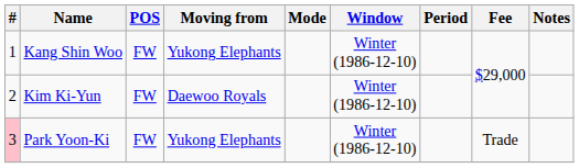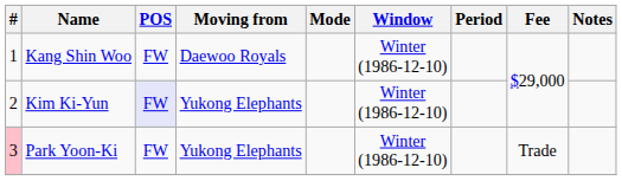 <table class="wikitable sortable" style="text-align: center; font-size:90%;">
 <tr>
 <th>#</th>
 <th>Name</th>
 <th><a href='#'>POS</a></th>
 <th>Moving from</th>
 <th>Mode</th>
 <th><a href='#'>Window</a></th>
 <th>Period</th>
 <th>Fee</th>
 <th>Notes</th>
 </tr>
 <tr>
 <td>1</td>
 <td align=left> <a href='#'>Kang Shin Woo</a></td>
 <td><a href='#'>FW</a></td>
-<td align=left> <a href='#'>Yukong Elephants</a></td>
+<td align=left> <a href='#'>Daewoo Royals</a></td>
 <td></td>
 <td><a href='#'>Winter</a><br>(1986-12-10)</td>
 <td></td>
 <td rowspan="2"><a href='#'>$</a>29,000</td>
 <td></td>
 </tr>
 <tr>
 <td>2</td>
 <td align=left> <a href='#'>Kim Ki-Yun</a></td>
-<td><a href='#'>FW</a></td>
-<td align=left> <a href='#'>Daewoo Royals</a></td>
+<td style="background: lavender;"><a href='#'>FW</a></td>
+<td align=left> <a href='#'>Yukong Elephants</a></td>
 <td></td>
 <td><a href='#'>Winter</a><br>(1986-12-10)</td>
 <td></td>
 <td></td>
 </tr>
 <tr>
 <td style="background: pink;">3</td>
 <td align=left> <a href='#'>Park Yoon-Ki</a></td>
 <td><a href='#'>FW</a></td>
 <td align=left> <a href='#'>Yukong Elephants</a></td>
 <td></td>
 <td><a href='#'>Winter</a><br>(1986-12-10)</td>
 <td></td>
 <td>Trade</td>
 <td></td>
 </tr>
 <tr>
 </tr>
 </table>
